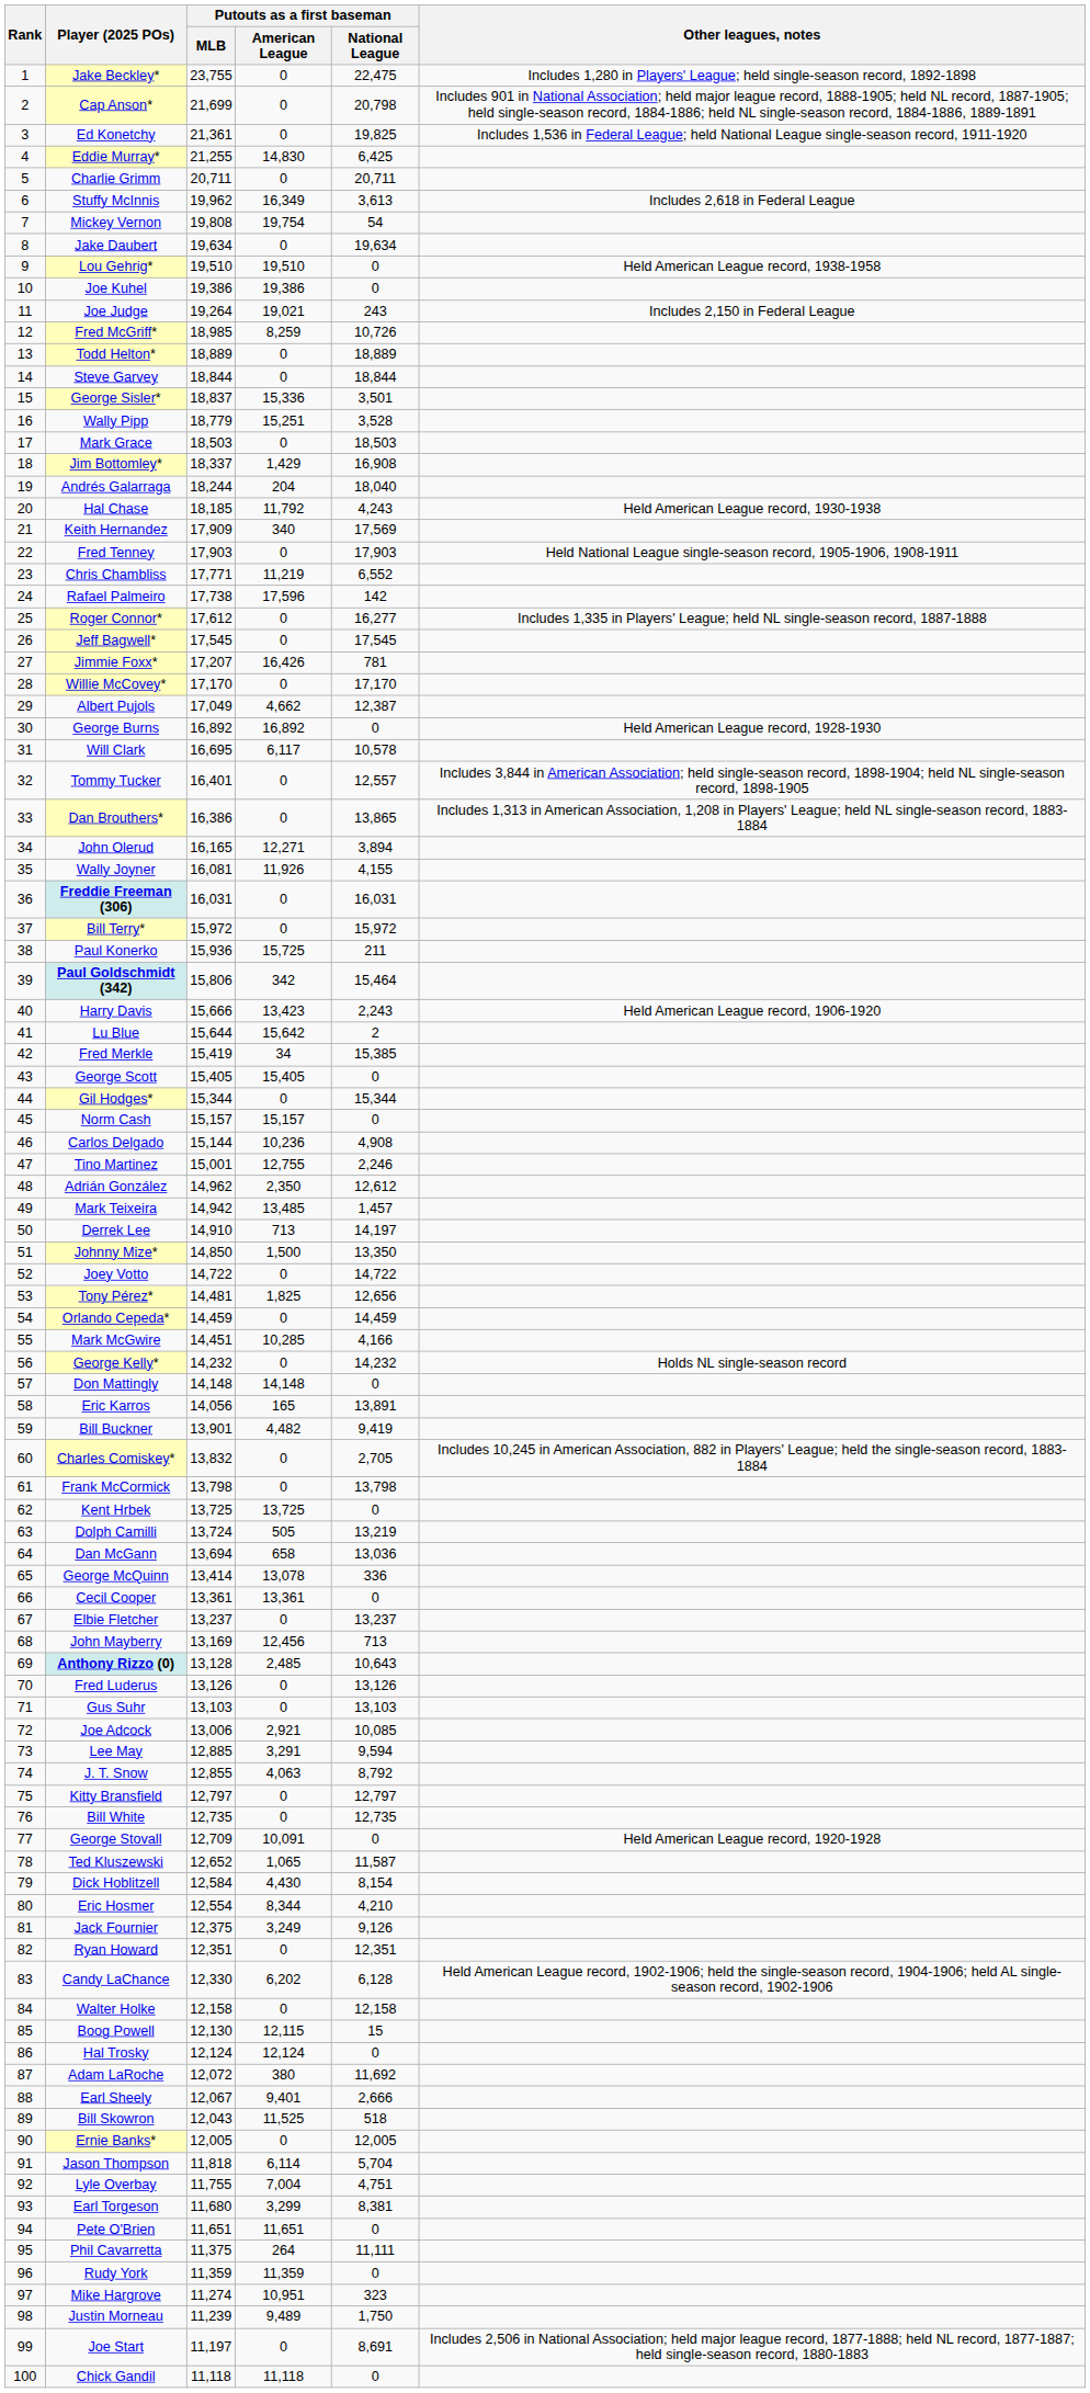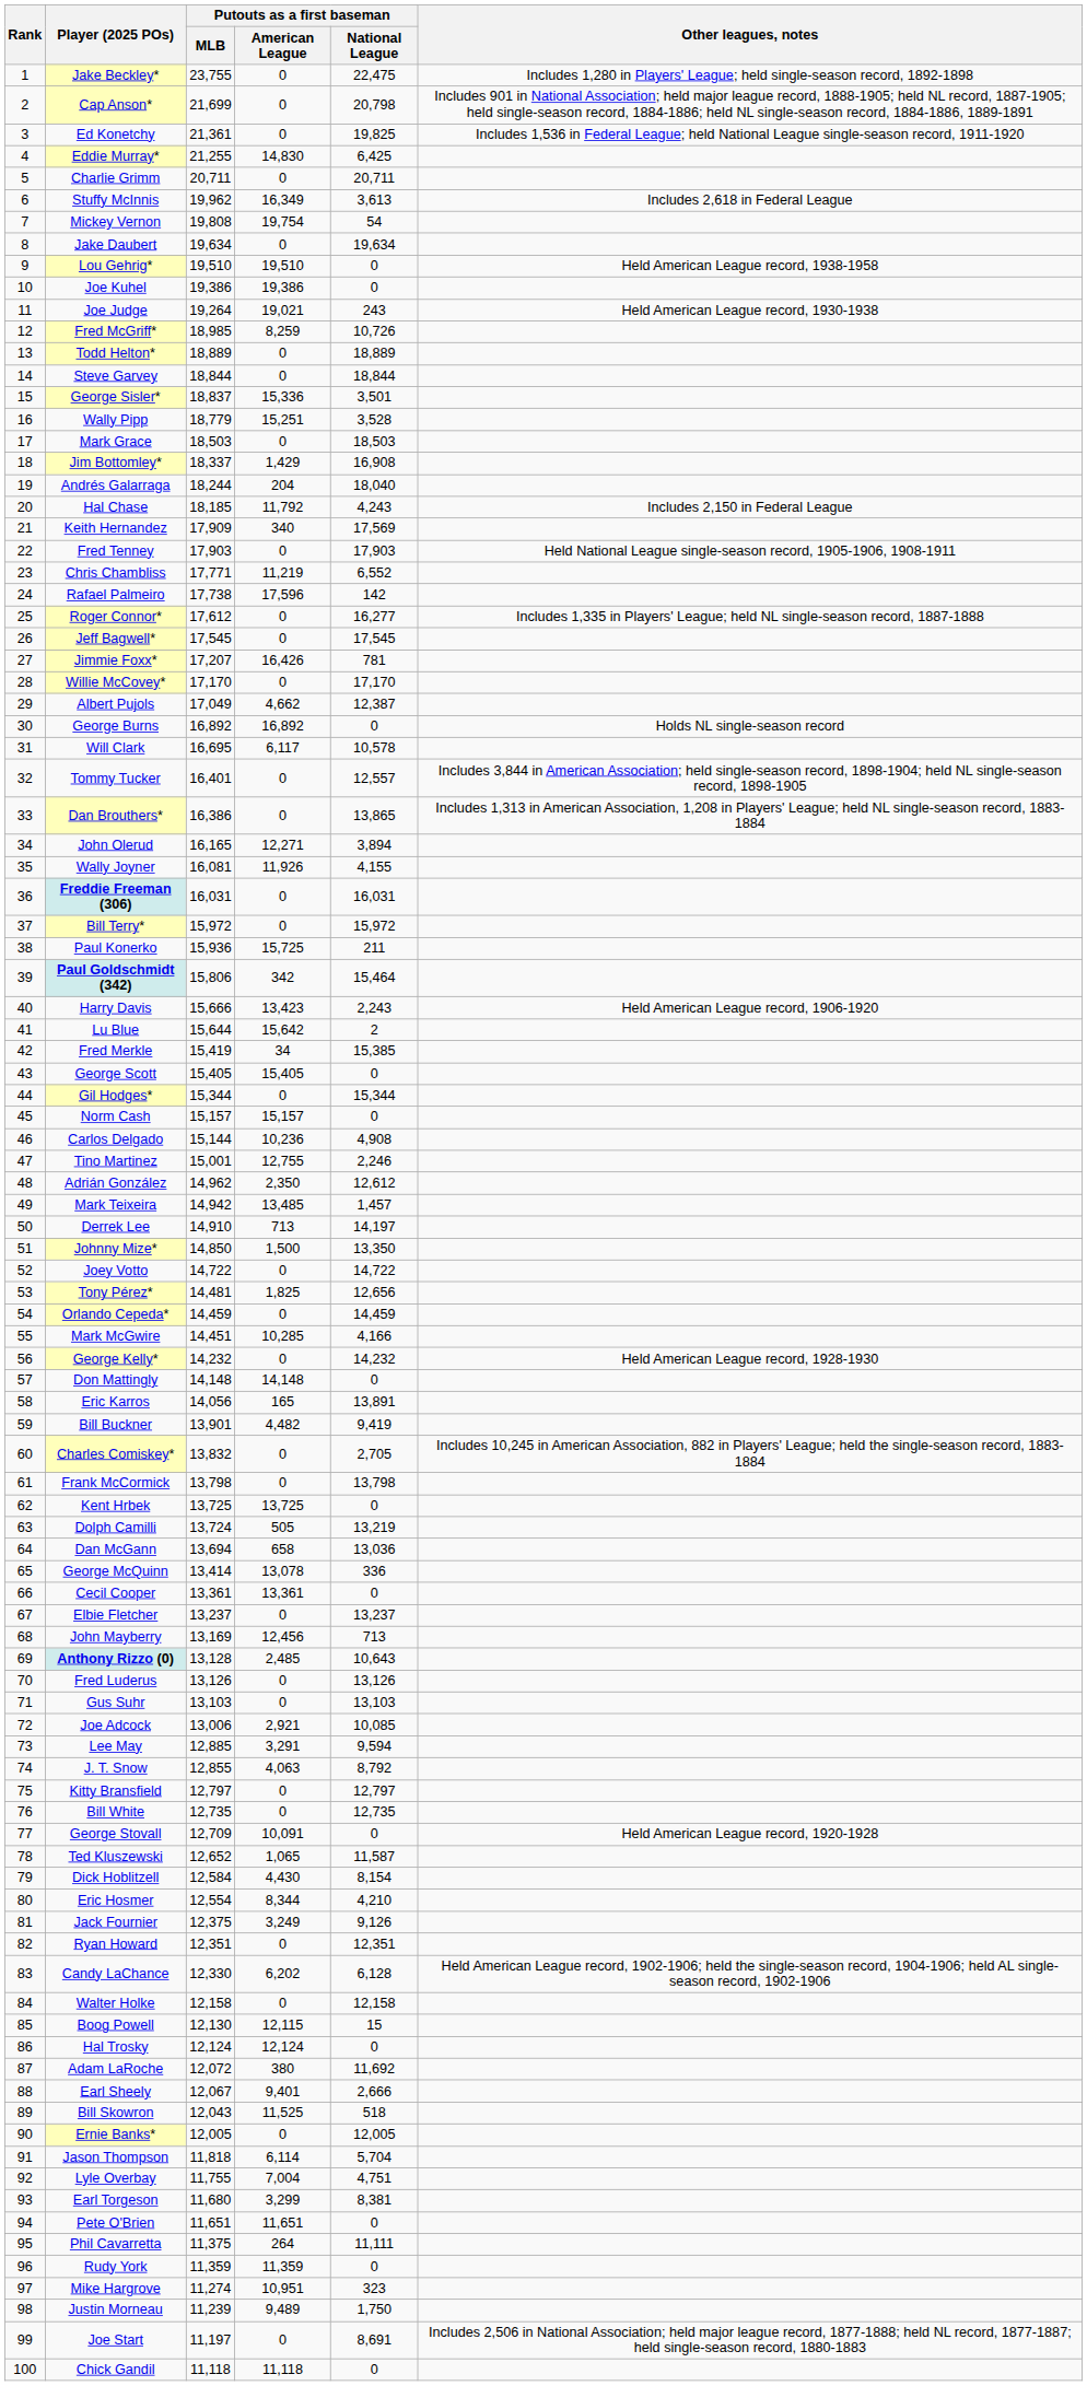 <table class="wikitable sortable" style="text-align:center">
 <tr style="white-space:nowrap;">
 <th rowspan=2>Rank</th>
 <th rowspan=2 scope="col">Player (2025 POs)</th>
 <th colspan=3>Putouts as a first baseman</th>
 <th rowspan=2>Other leagues, notes</th>
 </tr>
 <tr>
 <th>MLB</th>
 <th>American League</th>
 <th>National League</th>
 </tr>
 <tr>
 <td>1</td>
 <td style="background:#ffffbb;"><a href='#'>Jake Beckley</a>*</td>
 <td>23,755</td>
 <td>0</td>
 <td>22,475</td>
 <td>Includes 1,280 in <a href='#'>Players' League</a>; held single-season record, 1892-1898</td>
 </tr>
 <tr>
 <td>2</td>
 <td style="background:#ffffbb;"><a href='#'>Cap Anson</a>*</td>
 <td>21,699</td>
 <td>0</td>
 <td>20,798</td>
 <td>Includes 901 in <a href='#'>National Association</a>; held major league record, 1888-1905; held NL record, 1887-1905; held single-season record, 1884-1886; held NL single-season record, 1884-1886, 1889-1891</td>
 </tr>
 <tr>
 <td>3</td>
 <td><a href='#'>Ed Konetchy</a></td>
 <td>21,361</td>
 <td>0</td>
 <td>19,825</td>
 <td>Includes 1,536 in <a href='#'>Federal League</a>; held National League single-season record, 1911-1920</td>
 </tr>
 <tr>
 <td>4</td>
 <td style="background:#ffffbb;"><a href='#'>Eddie Murray</a>*</td>
 <td>21,255</td>
 <td>14,830</td>
 <td>6,425</td>
 <td></td>
 </tr>
 <tr>
 <td>5</td>
 <td><a href='#'>Charlie Grimm</a></td>
 <td>20,711</td>
 <td>0</td>
 <td>20,711</td>
 <td></td>
 </tr>
 <tr>
 <td>6</td>
 <td><a href='#'>Stuffy McInnis</a></td>
 <td>19,962</td>
 <td>16,349</td>
 <td>3,613</td>
 <td>Includes 2,618 in Federal League</td>
 </tr>
 <tr>
 <td>7</td>
 <td><a href='#'>Mickey Vernon</a></td>
 <td>19,808</td>
 <td>19,754</td>
 <td>54</td>
 <td></td>
 </tr>
 <tr>
 <td>8</td>
 <td><a href='#'>Jake Daubert</a></td>
 <td>19,634</td>
 <td>0</td>
 <td>19,634</td>
 <td></td>
 </tr>
 <tr>
 <td>9</td>
 <td style="background:#ffffbb;"><a href='#'>Lou Gehrig</a>*</td>
 <td>19,510</td>
 <td>19,510</td>
 <td>0</td>
 <td>Held American League record, 1938-1958</td>
 </tr>
 <tr>
 <td>10</td>
 <td><a href='#'>Joe Kuhel</a></td>
 <td>19,386</td>
 <td>19,386</td>
 <td>0</td>
 <td></td>
 </tr>
 <tr>
 <td>11</td>
 <td><a href='#'>Joe Judge</a></td>
 <td>19,264</td>
 <td>19,021</td>
 <td>243</td>
-<td>Includes 2,150 in Federal League</td>
+<td>Held American League record, 1930-1938</td>
 </tr>
 <tr>
 <td>12</td>
 <td style="background:#ffffbb;"><a href='#'>Fred McGriff</a>*</td>
 <td>18,985</td>
 <td>8,259</td>
 <td>10,726</td>
 <td></td>
 </tr>
 <tr>
 <td>13</td>
 <td style="background:#ffffbb;"><a href='#'>Todd Helton</a>*</td>
 <td>18,889</td>
 <td>0</td>
 <td>18,889</td>
 <td></td>
 </tr>
 <tr>
 <td>14</td>
 <td><a href='#'>Steve Garvey</a></td>
 <td>18,844</td>
 <td>0</td>
 <td>18,844</td>
 <td></td>
 </tr>
 <tr>
 <td>15</td>
 <td style="background:#ffffbb;"><a href='#'>George Sisler</a>*</td>
 <td>18,837</td>
 <td>15,336</td>
 <td>3,501</td>
 <td></td>
 </tr>
 <tr>
 <td>16</td>
 <td><a href='#'>Wally Pipp</a></td>
 <td>18,779</td>
 <td>15,251</td>
 <td>3,528</td>
 <td></td>
 </tr>
 <tr>
 <td>17</td>
 <td><a href='#'>Mark Grace</a></td>
 <td>18,503</td>
 <td>0</td>
 <td>18,503</td>
 <td></td>
 </tr>
 <tr>
 <td>18</td>
 <td style="background:#ffffbb;"><a href='#'>Jim Bottomley</a>*</td>
 <td>18,337</td>
 <td>1,429</td>
 <td>16,908</td>
 <td></td>
 </tr>
 <tr>
 <td>19</td>
 <td><a href='#'>Andrés Galarraga</a></td>
 <td>18,244</td>
 <td>204</td>
 <td>18,040</td>
 <td></td>
 </tr>
 <tr>
 <td>20</td>
 <td><a href='#'>Hal Chase</a></td>
 <td>18,185</td>
 <td>11,792</td>
 <td>4,243</td>
-<td>Held American League record, 1930-1938</td>
+<td>Includes 2,150 in Federal League</td>
 </tr>
 <tr>
 <td>21</td>
 <td><a href='#'>Keith Hernandez</a></td>
 <td>17,909</td>
 <td>340</td>
 <td>17,569</td>
 <td></td>
 </tr>
 <tr>
 <td>22</td>
 <td><a href='#'>Fred Tenney</a></td>
 <td>17,903</td>
 <td>0</td>
 <td>17,903</td>
 <td>Held National League single-season record, 1905-1906, 1908-1911</td>
 </tr>
 <tr>
 <td>23</td>
 <td><a href='#'>Chris Chambliss</a></td>
 <td>17,771</td>
 <td>11,219</td>
 <td>6,552</td>
 <td></td>
 </tr>
 <tr>
 <td>24</td>
 <td><a href='#'>Rafael Palmeiro</a></td>
 <td>17,738</td>
 <td>17,596</td>
 <td>142</td>
 <td></td>
 </tr>
 <tr>
 <td>25</td>
 <td style="background:#ffffbb;"><a href='#'>Roger Connor</a>*</td>
 <td>17,612</td>
 <td>0</td>
 <td>16,277</td>
 <td>Includes 1,335 in Players' League; held NL single-season record, 1887-1888</td>
 </tr>
 <tr>
 <td>26</td>
 <td style="background:#ffffbb;"><a href='#'>Jeff Bagwell</a>*</td>
 <td>17,545</td>
 <td>0</td>
 <td>17,545</td>
 <td></td>
 </tr>
 <tr>
 <td>27</td>
 <td style="background:#ffffbb;"><a href='#'>Jimmie Foxx</a>*</td>
 <td>17,207</td>
 <td>16,426</td>
 <td>781</td>
 <td></td>
 </tr>
 <tr>
 <td>28</td>
 <td style="background:#ffffbb;"><a href='#'>Willie McCovey</a>*</td>
 <td>17,170</td>
 <td>0</td>
 <td>17,170</td>
 <td></td>
 </tr>
 <tr>
 <td>29</td>
 <td><a href='#'>Albert Pujols</a></td>
 <td>17,049</td>
 <td>4,662</td>
 <td>12,387</td>
 <td></td>
 </tr>
 <tr>
 <td>30</td>
 <td><a href='#'>George Burns</a></td>
 <td>16,892</td>
 <td>16,892</td>
 <td>0</td>
-<td>Held American League record, 1928-1930</td>
+<td>Holds NL single-season record</td>
 </tr>
 <tr>
 <td>31</td>
 <td><a href='#'>Will Clark</a></td>
 <td>16,695</td>
 <td>6,117</td>
 <td>10,578</td>
 <td></td>
 </tr>
 <tr>
 <td>32</td>
 <td><a href='#'>Tommy Tucker</a></td>
 <td>16,401</td>
 <td>0</td>
 <td>12,557</td>
 <td>Includes 3,844 in <a href='#'>American Association</a>; held single-season record, 1898-1904; held NL single-season record, 1898-1905</td>
 </tr>
 <tr>
 <td>33</td>
 <td style="background:#ffffbb;"><a href='#'>Dan Brouthers</a>*</td>
 <td>16,386</td>
 <td>0</td>
 <td>13,865</td>
 <td>Includes 1,313 in American Association, 1,208 in Players' League; held NL single-season record, 1883-1884</td>
 </tr>
 <tr>
 <td>34</td>
 <td><a href='#'>John Olerud</a></td>
 <td>16,165</td>
 <td>12,271</td>
 <td>3,894</td>
 <td></td>
 </tr>
 <tr>
 <td>35</td>
 <td><a href='#'>Wally Joyner</a></td>
 <td>16,081</td>
 <td>11,926</td>
 <td>4,155</td>
 <td></td>
 </tr>
 <tr>
 <td>36</td>
 <td style="background:#cfecec;"><strong><a href='#'>Freddie Freeman</a> (306)</strong></td>
 <td>16,031</td>
 <td>0</td>
 <td>16,031</td>
 <td></td>
 </tr>
 <tr>
 <td>37</td>
 <td style="background:#ffffbb;"><a href='#'>Bill Terry</a>*</td>
 <td>15,972</td>
 <td>0</td>
 <td>15,972</td>
 <td></td>
 </tr>
 <tr>
 <td>38</td>
 <td><a href='#'>Paul Konerko</a></td>
 <td>15,936</td>
 <td>15,725</td>
 <td>211</td>
 <td></td>
 </tr>
 <tr>
 <td>39</td>
 <td style="background:#cfecec;"><strong><a href='#'>Paul Goldschmidt</a> (342)</strong></td>
 <td>15,806</td>
 <td>342</td>
 <td>15,464</td>
 <td></td>
 </tr>
 <tr>
 <td>40</td>
 <td><a href='#'>Harry Davis</a></td>
 <td>15,666</td>
 <td>13,423</td>
 <td>2,243</td>
 <td>Held American League record, 1906-1920</td>
 </tr>
 <tr>
 <td>41</td>
 <td><a href='#'>Lu Blue</a></td>
 <td>15,644</td>
 <td>15,642</td>
 <td>2</td>
 <td></td>
 </tr>
 <tr>
 <td>42</td>
 <td><a href='#'>Fred Merkle</a></td>
 <td>15,419</td>
 <td>34</td>
 <td>15,385</td>
 <td></td>
 </tr>
 <tr>
 <td>43</td>
 <td><a href='#'>George Scott</a></td>
 <td>15,405</td>
 <td>15,405</td>
 <td>0</td>
 <td></td>
 </tr>
 <tr>
 <td>44</td>
 <td style="background:#ffffbb;"><a href='#'>Gil Hodges</a>*</td>
 <td>15,344</td>
 <td>0</td>
 <td>15,344</td>
 <td></td>
 </tr>
 <tr>
 <td>45</td>
 <td><a href='#'>Norm Cash</a></td>
 <td>15,157</td>
 <td>15,157</td>
 <td>0</td>
 <td></td>
 </tr>
 <tr>
 <td>46</td>
 <td><a href='#'>Carlos Delgado</a></td>
 <td>15,144</td>
 <td>10,236</td>
 <td>4,908</td>
 <td></td>
 </tr>
 <tr>
 <td>47</td>
 <td><a href='#'>Tino Martinez</a></td>
 <td>15,001</td>
 <td>12,755</td>
 <td>2,246</td>
 <td></td>
 </tr>
 <tr>
 <td>48</td>
 <td><a href='#'>Adrián González</a></td>
 <td>14,962</td>
 <td>2,350</td>
 <td>12,612</td>
 <td></td>
 </tr>
 <tr>
 <td>49</td>
 <td><a href='#'>Mark Teixeira</a></td>
 <td>14,942</td>
 <td>13,485</td>
 <td>1,457</td>
 <td></td>
 </tr>
 <tr>
 <td>50</td>
 <td><a href='#'>Derrek Lee</a></td>
 <td>14,910</td>
 <td>713</td>
 <td>14,197</td>
 <td></td>
 </tr>
 <tr>
 <td>51</td>
 <td style="background:#ffffbb;"><a href='#'>Johnny Mize</a>*</td>
 <td>14,850</td>
 <td>1,500</td>
 <td>13,350</td>
 <td></td>
 </tr>
 <tr>
 <td>52</td>
 <td><a href='#'>Joey Votto</a></td>
 <td>14,722</td>
 <td>0</td>
 <td>14,722</td>
 <td></td>
 </tr>
 <tr>
 <td>53</td>
 <td style="background:#ffffbb;"><a href='#'>Tony Pérez</a>*</td>
 <td>14,481</td>
 <td>1,825</td>
 <td>12,656</td>
 <td></td>
 </tr>
 <tr>
 <td>54</td>
 <td style="background:#ffffbb;"><a href='#'>Orlando Cepeda</a>*</td>
 <td>14,459</td>
 <td>0</td>
 <td>14,459</td>
 <td></td>
 </tr>
 <tr>
 <td>55</td>
 <td><a href='#'>Mark McGwire</a></td>
 <td>14,451</td>
 <td>10,285</td>
 <td>4,166</td>
 <td></td>
 </tr>
 <tr>
 <td>56</td>
 <td style="background:#ffffbb;"><a href='#'>George Kelly</a>*</td>
 <td>14,232</td>
 <td>0</td>
 <td>14,232</td>
-<td>Holds NL single-season record</td>
+<td>Held American League record, 1928-1930</td>
 </tr>
 <tr>
 <td>57</td>
 <td><a href='#'>Don Mattingly</a></td>
 <td>14,148</td>
 <td>14,148</td>
 <td>0</td>
 <td></td>
 </tr>
 <tr>
 <td>58</td>
 <td><a href='#'>Eric Karros</a></td>
 <td>14,056</td>
 <td>165</td>
 <td>13,891</td>
 <td></td>
 </tr>
 <tr>
 <td>59</td>
 <td><a href='#'>Bill Buckner</a></td>
 <td>13,901</td>
 <td>4,482</td>
 <td>9,419</td>
 <td></td>
 </tr>
 <tr>
 <td>60</td>
 <td style="background:#ffffbb;"><a href='#'>Charles Comiskey</a>*</td>
 <td>13,832</td>
 <td>0</td>
 <td>2,705</td>
 <td>Includes 10,245 in American Association, 882 in Players' League; held the single-season record, 1883-1884</td>
 </tr>
 <tr>
 <td>61</td>
 <td><a href='#'>Frank McCormick</a></td>
 <td>13,798</td>
 <td>0</td>
 <td>13,798</td>
 <td></td>
 </tr>
 <tr>
 <td>62</td>
 <td><a href='#'>Kent Hrbek</a></td>
 <td>13,725</td>
 <td>13,725</td>
 <td>0</td>
 <td></td>
 </tr>
 <tr>
 <td>63</td>
 <td><a href='#'>Dolph Camilli</a></td>
 <td>13,724</td>
 <td>505</td>
 <td>13,219</td>
 <td></td>
 </tr>
 <tr>
 <td>64</td>
 <td><a href='#'>Dan McGann</a></td>
 <td>13,694</td>
 <td>658</td>
 <td>13,036</td>
 <td></td>
 </tr>
 <tr>
 <td>65</td>
 <td><a href='#'>George McQuinn</a></td>
 <td>13,414</td>
 <td>13,078</td>
 <td>336</td>
 <td></td>
 </tr>
 <tr>
 <td>66</td>
 <td><a href='#'>Cecil Cooper</a></td>
 <td>13,361</td>
 <td>13,361</td>
 <td>0</td>
 <td></td>
 </tr>
 <tr>
 <td>67</td>
 <td><a href='#'>Elbie Fletcher</a></td>
 <td>13,237</td>
 <td>0</td>
 <td>13,237</td>
 <td></td>
 </tr>
 <tr>
 <td>68</td>
 <td><a href='#'>John Mayberry</a></td>
 <td>13,169</td>
 <td>12,456</td>
 <td>713</td>
 <td></td>
 </tr>
 <tr>
 <td>69</td>
 <td style="background:#cfecec;"><strong><a href='#'>Anthony Rizzo</a> (0)</strong></td>
 <td>13,128</td>
 <td>2,485</td>
 <td>10,643</td>
 <td></td>
 </tr>
 <tr>
 <td>70</td>
 <td><a href='#'>Fred Luderus</a></td>
 <td>13,126</td>
 <td>0</td>
 <td>13,126</td>
 <td></td>
 </tr>
 <tr>
 <td>71</td>
 <td><a href='#'>Gus Suhr</a></td>
 <td>13,103</td>
 <td>0</td>
 <td>13,103</td>
 <td></td>
 </tr>
 <tr>
 <td>72</td>
 <td><a href='#'>Joe Adcock</a></td>
 <td>13,006</td>
 <td>2,921</td>
 <td>10,085</td>
 <td></td>
 </tr>
 <tr>
 <td>73</td>
 <td><a href='#'>Lee May</a></td>
 <td>12,885</td>
 <td>3,291</td>
 <td>9,594</td>
 <td></td>
 </tr>
 <tr>
 <td>74</td>
 <td><a href='#'>J. T. Snow</a></td>
 <td>12,855</td>
 <td>4,063</td>
 <td>8,792</td>
 <td></td>
 </tr>
 <tr>
 <td>75</td>
 <td><a href='#'>Kitty Bransfield</a></td>
 <td>12,797</td>
 <td>0</td>
 <td>12,797</td>
 <td></td>
 </tr>
 <tr>
 <td>76</td>
 <td><a href='#'>Bill White</a></td>
 <td>12,735</td>
 <td>0</td>
 <td>12,735</td>
 <td></td>
 </tr>
 <tr>
 <td>77</td>
 <td><a href='#'>George Stovall</a></td>
 <td>12,709</td>
 <td>10,091</td>
 <td>0</td>
 <td>Held American League record, 1920-1928</td>
 </tr>
 <tr>
 <td>78</td>
 <td><a href='#'>Ted Kluszewski</a></td>
 <td>12,652</td>
 <td>1,065</td>
 <td>11,587</td>
 <td></td>
 </tr>
 <tr>
 <td>79</td>
 <td><a href='#'>Dick Hoblitzell</a></td>
 <td>12,584</td>
 <td>4,430</td>
 <td>8,154</td>
 <td></td>
 </tr>
 <tr>
 <td>80</td>
 <td><a href='#'>Eric Hosmer</a></td>
 <td>12,554</td>
 <td>8,344</td>
 <td>4,210</td>
 <td></td>
 </tr>
 <tr>
 <td>81</td>
 <td><a href='#'>Jack Fournier</a></td>
 <td>12,375</td>
 <td>3,249</td>
 <td>9,126</td>
 <td></td>
 </tr>
 <tr>
 <td>82</td>
 <td><a href='#'>Ryan Howard</a></td>
 <td>12,351</td>
 <td>0</td>
 <td>12,351</td>
 <td></td>
 </tr>
 <tr>
 <td>83</td>
 <td><a href='#'>Candy LaChance</a></td>
 <td>12,330</td>
 <td>6,202</td>
 <td>6,128</td>
 <td>Held American League record, 1902-1906; held the single-season record, 1904-1906; held AL single-season record, 1902-1906</td>
 </tr>
 <tr>
 <td>84</td>
 <td><a href='#'>Walter Holke</a></td>
 <td>12,158</td>
 <td>0</td>
 <td>12,158</td>
 <td></td>
 </tr>
 <tr>
 <td>85</td>
 <td><a href='#'>Boog Powell</a></td>
 <td>12,130</td>
 <td>12,115</td>
 <td>15</td>
 <td></td>
 </tr>
 <tr>
 <td>86</td>
 <td><a href='#'>Hal Trosky</a></td>
 <td>12,124</td>
 <td>12,124</td>
 <td>0</td>
 <td></td>
 </tr>
 <tr>
 <td>87</td>
 <td><a href='#'>Adam LaRoche</a></td>
 <td>12,072</td>
 <td>380</td>
 <td>11,692</td>
 <td></td>
 </tr>
 <tr>
 <td>88</td>
 <td><a href='#'>Earl Sheely</a></td>
 <td>12,067</td>
 <td>9,401</td>
 <td>2,666</td>
 <td></td>
 </tr>
 <tr>
 <td>89</td>
 <td><a href='#'>Bill Skowron</a></td>
 <td>12,043</td>
 <td>11,525</td>
 <td>518</td>
 <td></td>
 </tr>
 <tr>
 <td>90</td>
 <td style="background:#ffffbb;"><a href='#'>Ernie Banks</a>*</td>
 <td>12,005</td>
 <td>0</td>
 <td>12,005</td>
 <td></td>
 </tr>
 <tr>
 <td>91</td>
 <td><a href='#'>Jason Thompson</a></td>
 <td>11,818</td>
 <td>6,114</td>
 <td>5,704</td>
 <td></td>
 </tr>
 <tr>
 <td>92</td>
 <td><a href='#'>Lyle Overbay</a></td>
 <td>11,755</td>
 <td>7,004</td>
 <td>4,751</td>
 <td></td>
 </tr>
 <tr>
 <td>93</td>
 <td><a href='#'>Earl Torgeson</a></td>
 <td>11,680</td>
 <td>3,299</td>
 <td>8,381</td>
 <td></td>
 </tr>
 <tr>
 <td>94</td>
 <td><a href='#'>Pete O'Brien</a></td>
 <td>11,651</td>
 <td>11,651</td>
 <td>0</td>
 <td></td>
 </tr>
 <tr>
 <td>95</td>
 <td><a href='#'>Phil Cavarretta</a></td>
 <td>11,375</td>
 <td>264</td>
 <td>11,111</td>
 <td></td>
 </tr>
 <tr>
 <td>96</td>
 <td><a href='#'>Rudy York</a></td>
 <td>11,359</td>
 <td>11,359</td>
 <td>0</td>
 <td></td>
 </tr>
 <tr>
 <td>97</td>
 <td><a href='#'>Mike Hargrove</a></td>
 <td>11,274</td>
 <td>10,951</td>
 <td>323</td>
 <td></td>
 </tr>
 <tr>
 <td>98</td>
 <td><a href='#'>Justin Morneau</a></td>
 <td>11,239</td>
 <td>9,489</td>
 <td>1,750</td>
 <td></td>
 </tr>
 <tr>
 <td>99</td>
 <td><a href='#'>Joe Start</a></td>
 <td>11,197</td>
 <td>0</td>
 <td>8,691</td>
 <td>Includes 2,506 in National Association; held major league record, 1877-1888; held NL record, 1877-1887; held single-season record, 1880-1883</td>
 </tr>
 <tr>
 <td>100</td>
 <td><a href='#'>Chick Gandil</a></td>
 <td>11,118</td>
 <td>11,118</td>
 <td>0</td>
 <td></td>
 </tr>
 </table>
